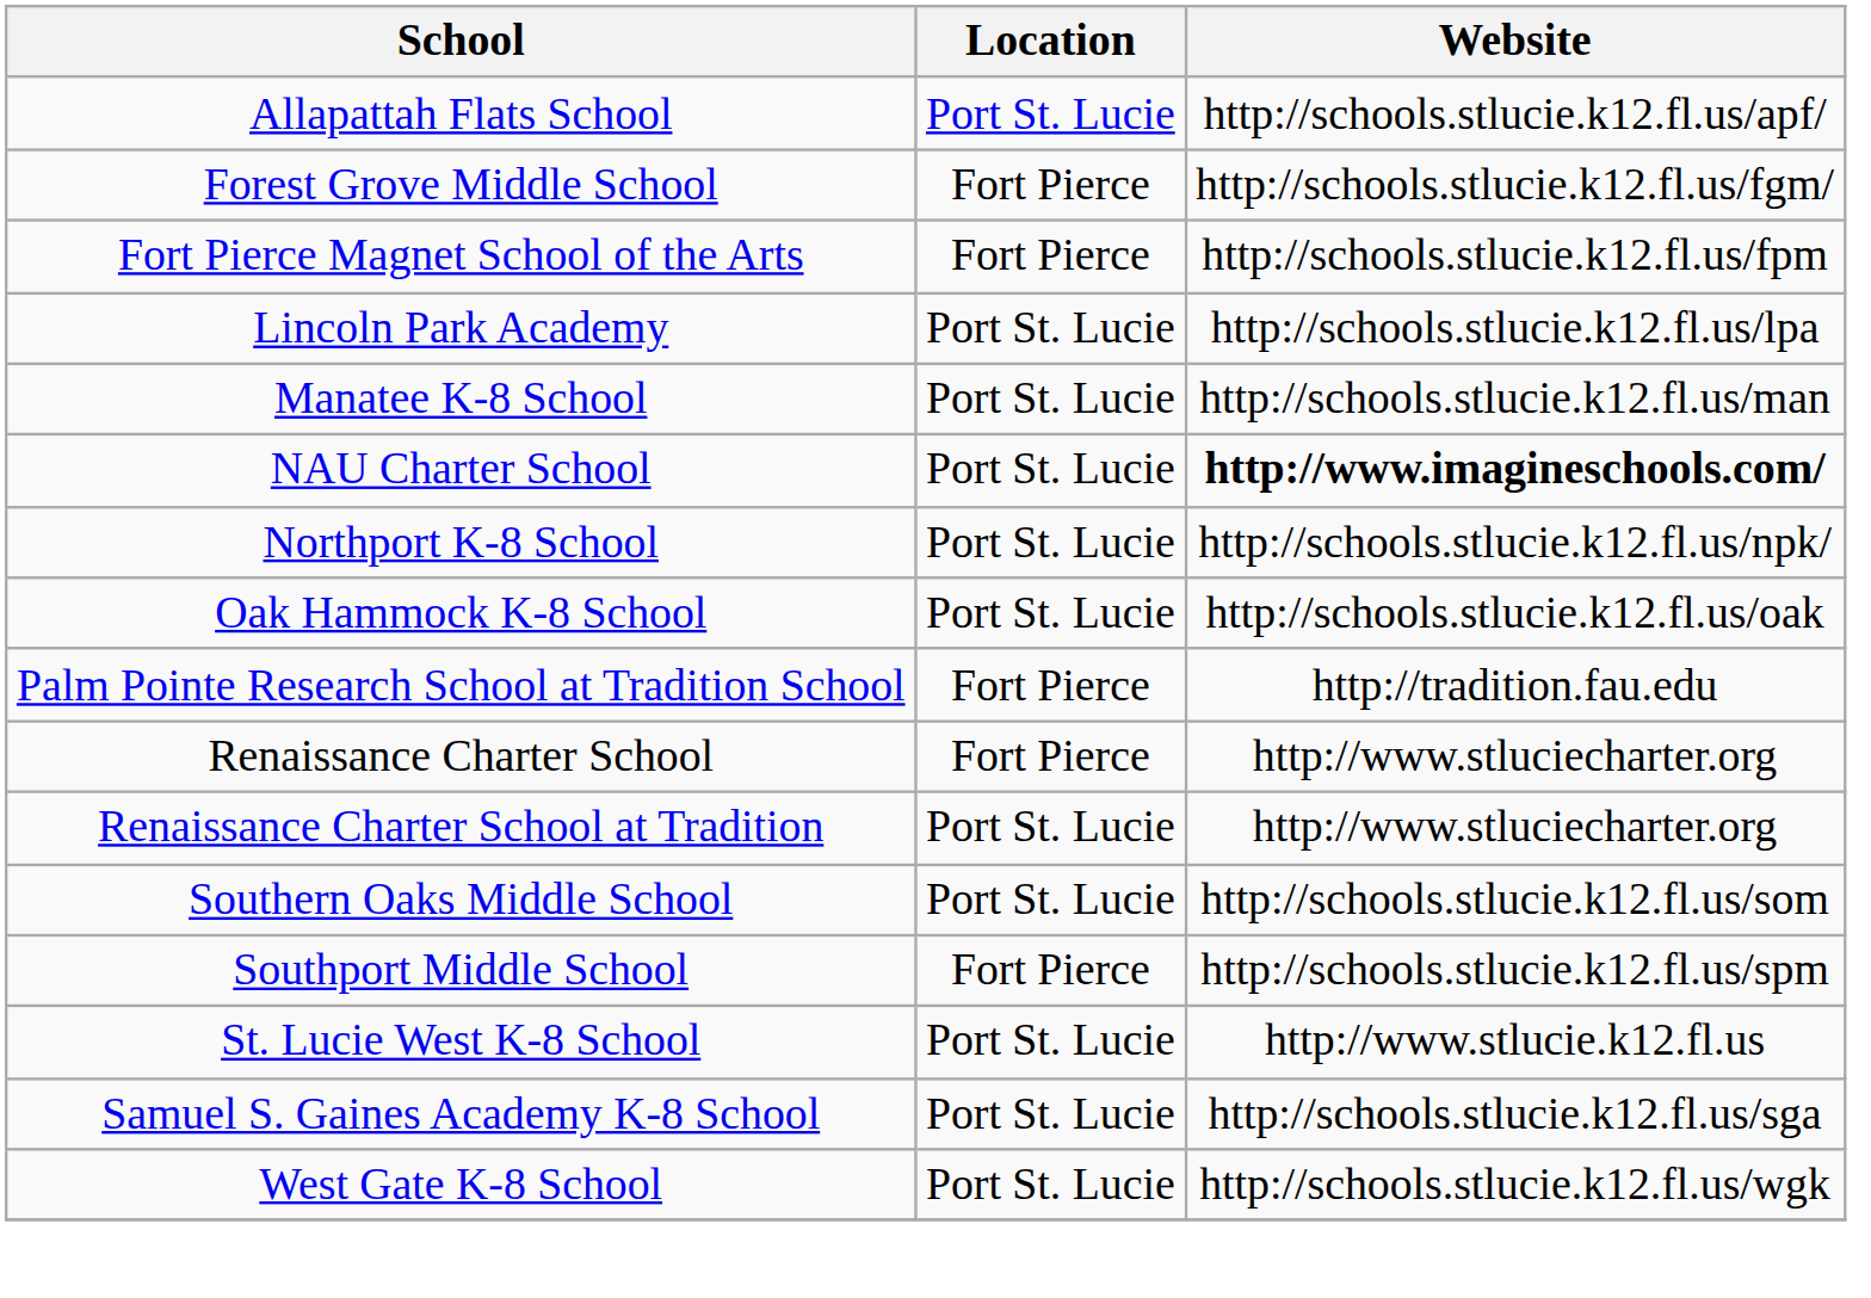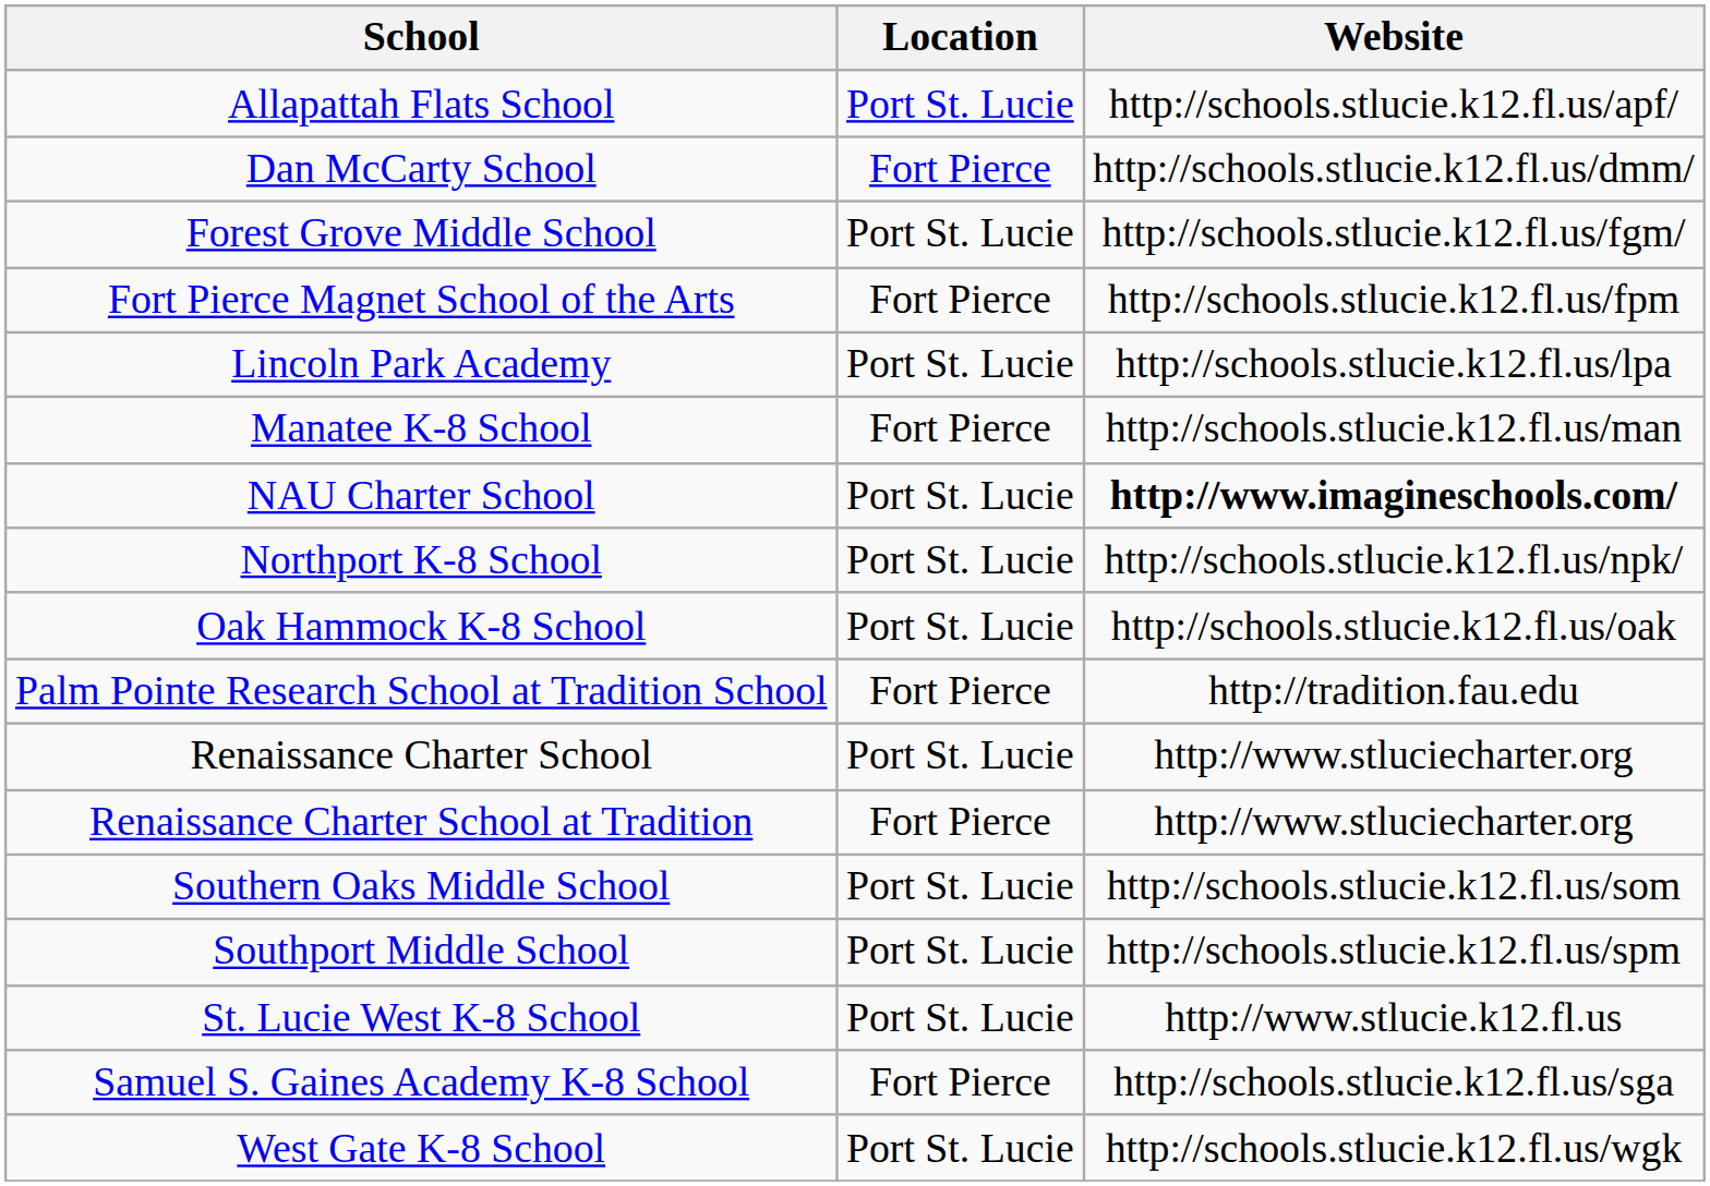 <table class="wikitable" style="text-align:center">
 <tr>
 <th>School</th>
 <th>Location</th>
 <th>Website</th>
 </tr>
 <tr>
 <td><a href='#'>Allapattah Flats School</a></td>
 <td><a href='#'>Port St. Lucie</a></td>
 <td>http://schools.stlucie.k12.fl.us/apf/</td>
 </tr>
 <tr>
+<td><a href='#'>Dan McCarty School</a></td>
+<td><a href='#'>Fort Pierce</a></td>
+<td>http://schools.stlucie.k12.fl.us/dmm/</td>
+</tr>
+<tr>
 <td><a href='#'>Forest Grove Middle School</a></td>
-<td>Fort Pierce</td>
+<td>Port St. Lucie</td>
 <td>http://schools.stlucie.k12.fl.us/fgm/</td>
 </tr>
 <tr>
 <td><a href='#'>Fort Pierce Magnet School of the Arts</a></td>
 <td>Fort Pierce</td>
 <td>http://schools.stlucie.k12.fl.us/fpm</td>
 </tr>
 <tr>
 <td><a href='#'>Lincoln Park Academy</a></td>
 <td>Port St. Lucie</td>
 <td>http://schools.stlucie.k12.fl.us/lpa</td>
 </tr>
 <tr>
 <td><a href='#'>Manatee K-8 School</a></td>
-<td>Port St. Lucie</td>
+<td>Fort Pierce</td>
 <td>http://schools.stlucie.k12.fl.us/man</td>
 </tr>
 <tr>
 <td><a href='#'>NAU Charter School</a></td>
 <td>Port St. Lucie</td>
 <td><strong>http://www.imagineschools.com/</strong></td>
 </tr>
 <tr>
 <td><a href='#'>Northport K-8 School</a></td>
 <td>Port St. Lucie</td>
 <td>http://schools.stlucie.k12.fl.us/npk/</td>
 </tr>
 <tr>
 <td><a href='#'>Oak Hammock K-8 School</a></td>
 <td>Port St. Lucie</td>
 <td>http://schools.stlucie.k12.fl.us/oak</td>
 </tr>
 <tr>
 <td><a href='#'>Palm Pointe Research School at Tradition School</a></td>
 <td>Fort Pierce</td>
 <td>http://tradition.fau.edu</td>
 </tr>
 <tr>
 <td>Renaissance Charter School</td>
-<td>Fort Pierce</td>
+<td>Port St. Lucie</td>
 <td>http://www.stluciecharter.org</td>
 </tr>
 <tr>
 <td><a href='#'>Renaissance Charter School at Tradition</a></td>
-<td>Port St. Lucie</td>
+<td>Fort Pierce</td>
 <td>http://www.stluciecharter.org</td>
 </tr>
 <tr>
 <td><a href='#'>Southern Oaks Middle School</a></td>
 <td>Port St. Lucie</td>
 <td>http://schools.stlucie.k12.fl.us/som</td>
 </tr>
 <tr>
 <td><a href='#'>Southport Middle School</a></td>
-<td>Fort Pierce</td>
+<td>Port St. Lucie</td>
 <td>http://schools.stlucie.k12.fl.us/spm</td>
 </tr>
 <tr>
 <td><a href='#'>St. Lucie West K-8 School</a></td>
 <td>Port St. Lucie</td>
 <td>http://www.stlucie.k12.fl.us</td>
 </tr>
 <tr>
 <td><a href='#'>Samuel S. Gaines Academy K-8 School</a></td>
-<td>Port St. Lucie</td>
+<td>Fort Pierce</td>
 <td>http://schools.stlucie.k12.fl.us/sga</td>
 </tr>
 <tr>
 <td><a href='#'>West Gate K-8 School</a></td>
 <td>Port St. Lucie</td>
 <td>http://schools.stlucie.k12.fl.us/wgk</td>
 </tr>
 <tr>
 </tr>
 </table>
